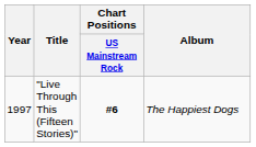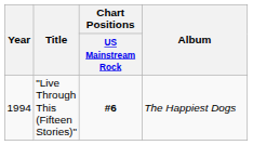 <table class="wikitable sortable">
 <tr>
 <th width="30" rowspan="2">Year</th>
 <th width="50" rowspan="2">Title</th>
 <th colspan="1">Chart Positions</th>
 <th width="150" rowspan="2">Album</th>
 </tr>
 <tr>
 <th width="86"><small><a href='#'>US Mainstream Rock</a></small></th>
 </tr>
 <tr>
-<td>1997</td>
+<td>1994</td>
 <td>"Live Through This (Fifteen Stories)"</td>
 <td align="center"><strong>#6</strong></td>
 <td><em>The Happiest Dogs</em></td>
 </tr>
 </table>
